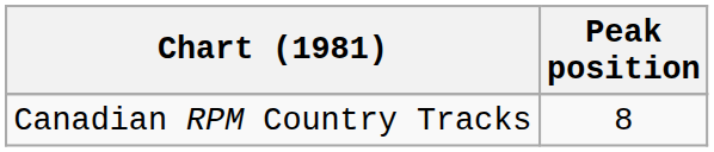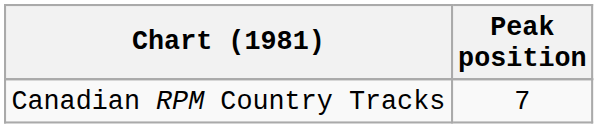 <table class="wikitable sortable">
 <tr>
 <th align="left">Chart (1981)</th>
 <th align="center">Peak<br>position</th>
 </tr>
 <tr>
 </tr>
 <tr>
 <td align="left">Canadian <em>RPM</em> Country Tracks</td>
-<td align="center">8</td>
+<td align="center">7</td>
 </tr>
 </table>
